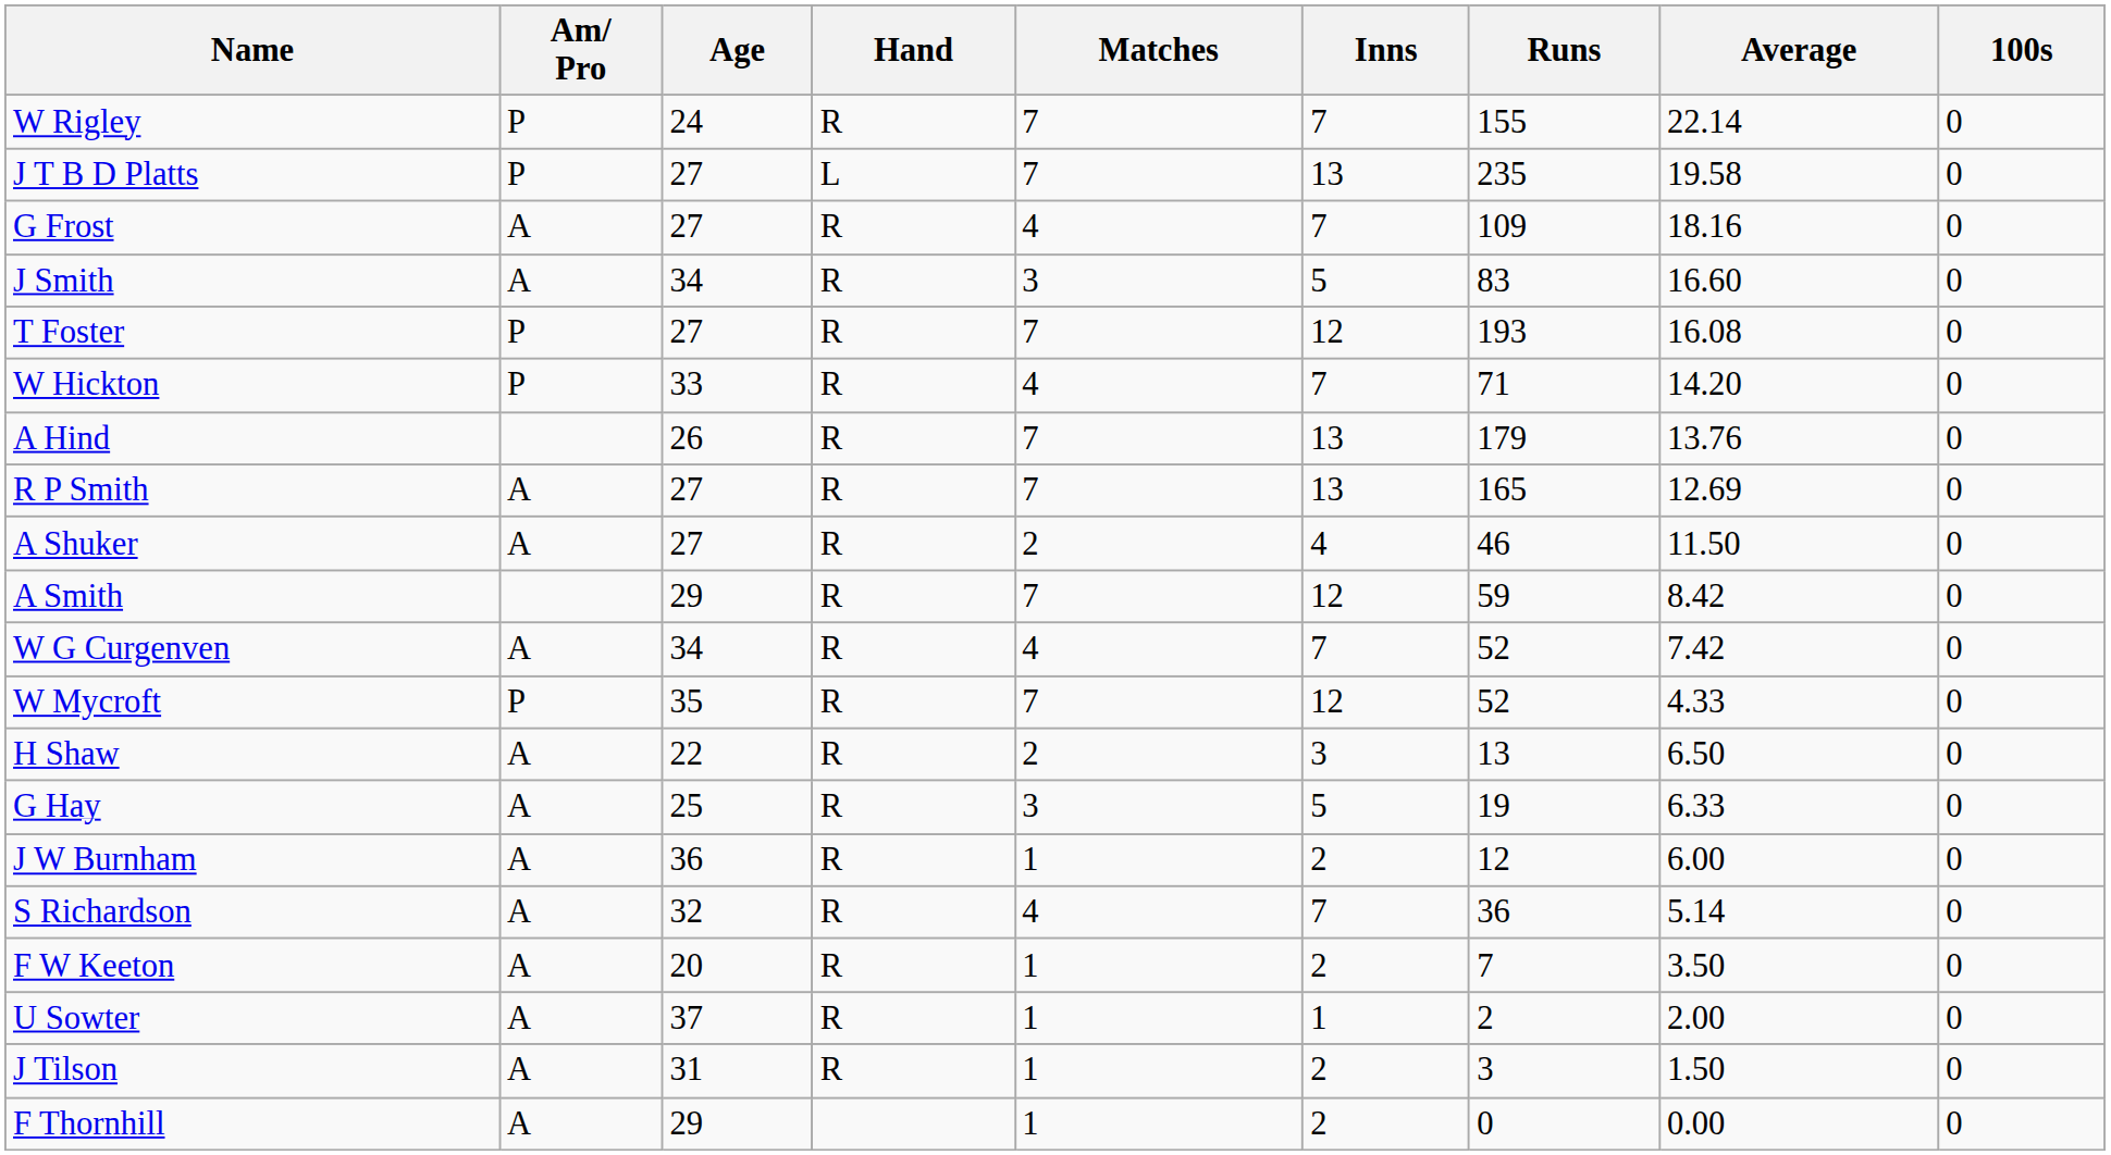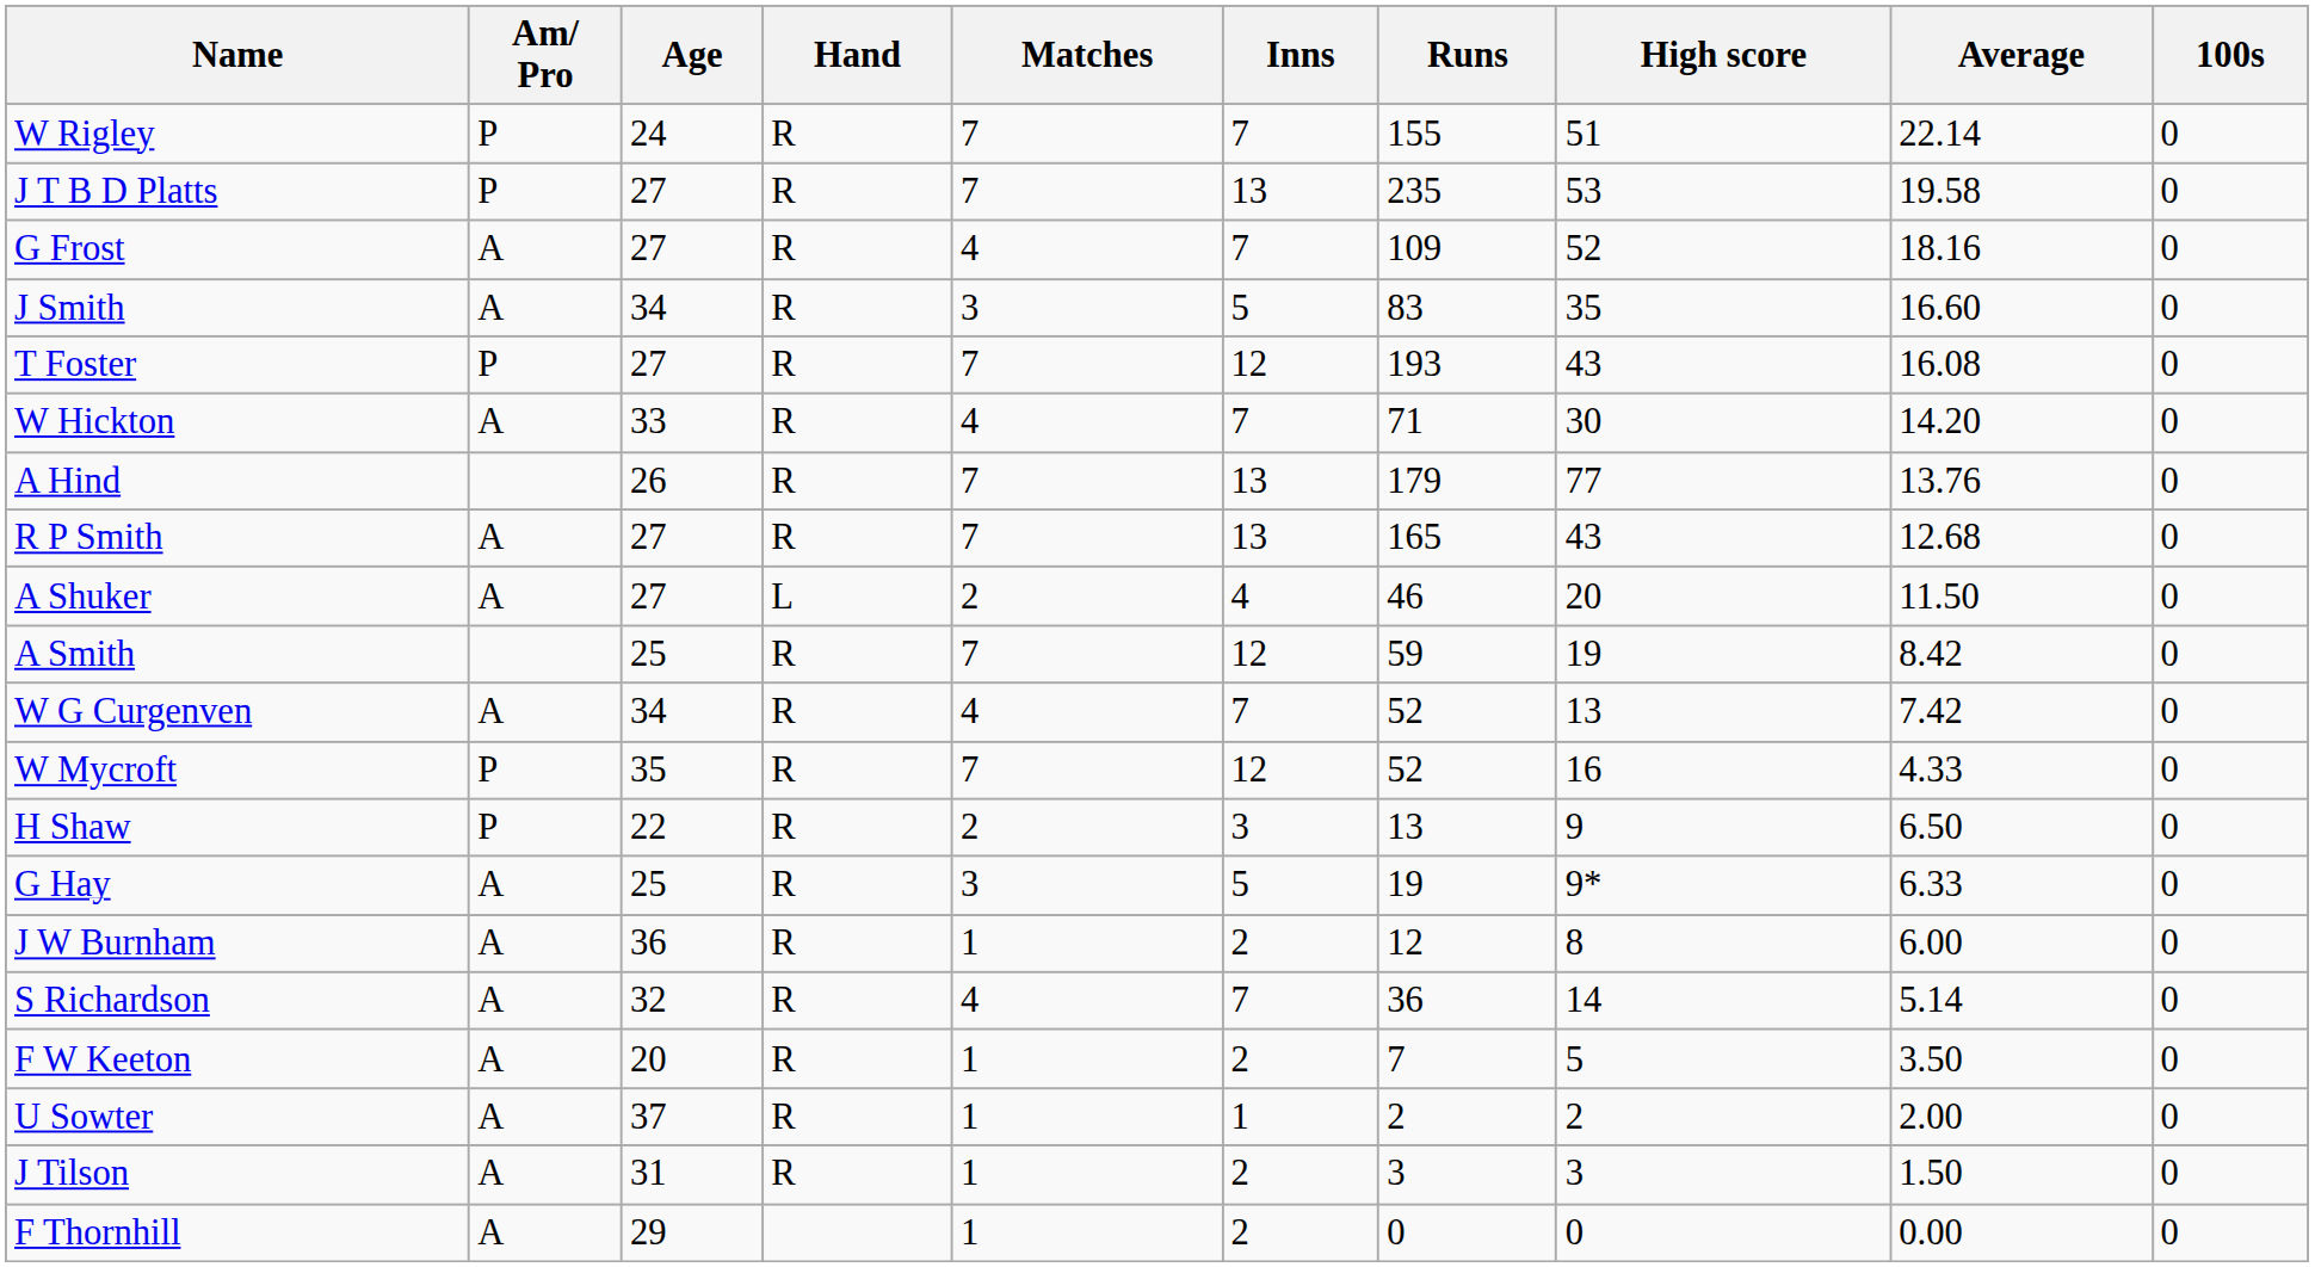 <table class="wikitable sortable" width="80%">
 <tr bgcolor="#efefef">
 <th>Name</th>
 <th>Am/<br>Pro</th>
 <th>Age</th>
 <th>Hand</th>
 <th>Matches</th>
 <th>Inns</th>
 <th>Runs</th>
+<th>High score</th>
 <th>Average</th>
 <th>100s</th>
 </tr>
 <tr>
 <td><a href='#'>W Rigley</a></td>
 <td>P</td>
 <td>24</td>
 <td>R</td>
 <td>7</td>
 <td>7</td>
 <td>155</td>
+<td>51</td>
 <td>22.14</td>
 <td>0</td>
 </tr>
 <tr>
 <td><a href='#'>J T B D Platts</a></td>
 <td>P</td>
 <td>27</td>
-<td>L</td>
+<td>R</td>
 <td>7</td>
 <td>13</td>
 <td>235</td>
+<td>53</td>
 <td>19.58</td>
 <td>0</td>
 </tr>
 <tr>
 <td><a href='#'>G Frost</a></td>
 <td>A</td>
 <td>27</td>
 <td>R</td>
 <td>4</td>
 <td>7</td>
 <td>109</td>
+<td>52</td>
 <td>18.16</td>
 <td>0</td>
 </tr>
 <tr>
 <td><a href='#'>J Smith</a></td>
 <td>A</td>
 <td>34</td>
 <td>R</td>
 <td>3</td>
 <td>5</td>
 <td>83</td>
+<td>35</td>
 <td>16.60</td>
 <td>0</td>
 </tr>
 <tr>
 <td><a href='#'>T Foster</a></td>
 <td>P</td>
 <td>27</td>
 <td>R</td>
 <td>7</td>
 <td>12</td>
 <td>193</td>
+<td>43</td>
 <td>16.08</td>
 <td>0</td>
 </tr>
 <tr>
 <td><a href='#'>W Hickton</a></td>
-<td>P</td>
+<td>A</td>
 <td>33</td>
 <td>R</td>
 <td>4</td>
 <td>7</td>
 <td>71</td>
+<td>30</td>
 <td>14.20</td>
 <td>0</td>
 </tr>
 <tr>
 <td><a href='#'>A Hind</a></td>
 <td></td>
 <td>26</td>
 <td>R</td>
 <td>7</td>
 <td>13</td>
 <td>179</td>
+<td>77</td>
 <td>13.76</td>
 <td>0</td>
 </tr>
 <tr>
 <td><a href='#'>R P Smith</a></td>
 <td>A</td>
 <td>27</td>
 <td>R</td>
 <td>7</td>
 <td>13</td>
 <td>165</td>
-<td>12.69</td>
+<td>43</td>
+<td>12.68</td>
 <td>0</td>
 </tr>
 <tr>
 <td><a href='#'>A Shuker</a></td>
 <td>A</td>
 <td>27</td>
-<td>R</td>
+<td>L</td>
 <td>2</td>
 <td>4</td>
 <td>46</td>
+<td>20</td>
 <td>11.50</td>
 <td>0</td>
 </tr>
 <tr>
 <td><a href='#'>A Smith</a></td>
 <td></td>
-<td>29</td>
+<td>25</td>
 <td>R</td>
 <td>7</td>
 <td>12</td>
 <td>59</td>
+<td>19</td>
 <td>8.42</td>
 <td>0</td>
 </tr>
 <tr>
 <td><a href='#'>W G Curgenven</a></td>
 <td>A</td>
 <td>34</td>
 <td>R</td>
 <td>4</td>
 <td>7</td>
 <td>52</td>
+<td>13</td>
 <td>7.42</td>
 <td>0</td>
 </tr>
 <tr>
 <td><a href='#'>W Mycroft</a></td>
 <td>P</td>
 <td>35</td>
 <td>R</td>
 <td>7</td>
 <td>12</td>
 <td>52</td>
+<td>16</td>
 <td>4.33</td>
 <td>0</td>
 </tr>
 <tr>
 <td><a href='#'>H Shaw</a></td>
-<td>A</td>
+<td>P</td>
 <td>22</td>
 <td>R</td>
 <td>2</td>
 <td>3</td>
 <td>13</td>
+<td>9</td>
 <td>6.50</td>
 <td>0</td>
 </tr>
 <tr>
 <td><a href='#'>G Hay</a></td>
 <td>A</td>
 <td>25</td>
 <td>R</td>
 <td>3</td>
 <td>5</td>
 <td>19</td>
+<td>9*</td>
 <td>6.33</td>
 <td>0</td>
 </tr>
 <tr>
 <td><a href='#'>J W Burnham</a></td>
 <td>A</td>
 <td>36</td>
 <td>R</td>
 <td>1</td>
 <td>2</td>
 <td>12</td>
+<td>8</td>
 <td>6.00</td>
 <td>0</td>
 </tr>
 <tr>
 <td><a href='#'>S Richardson</a></td>
 <td>A</td>
 <td>32</td>
 <td>R</td>
 <td>4</td>
 <td>7</td>
 <td>36</td>
+<td>14</td>
 <td>5.14</td>
 <td>0</td>
 </tr>
 <tr>
 <td><a href='#'>F W Keeton</a></td>
 <td>A</td>
 <td>20</td>
 <td>R</td>
 <td>1</td>
 <td>2</td>
 <td>7</td>
+<td>5</td>
 <td>3.50</td>
 <td>0</td>
 </tr>
 <tr>
 <td><a href='#'>U Sowter</a></td>
 <td>A</td>
 <td>37</td>
 <td>R</td>
 <td>1</td>
 <td>1</td>
+<td>2</td>
 <td>2</td>
 <td>2.00</td>
 <td>0</td>
 </tr>
 <tr>
 <td><a href='#'>J Tilson</a></td>
 <td>A</td>
 <td>31</td>
 <td>R</td>
 <td>1</td>
 <td>2</td>
 <td>3</td>
+<td>3</td>
 <td>1.50</td>
 <td>0</td>
 </tr>
 <tr>
 <td><a href='#'>F Thornhill</a></td>
 <td>A</td>
 <td>29</td>
 <td></td>
 <td>1</td>
 <td>2</td>
 <td>0</td>
+<td>0</td>
 <td>0.00</td>
 <td>0</td>
 </tr>
 </table>
